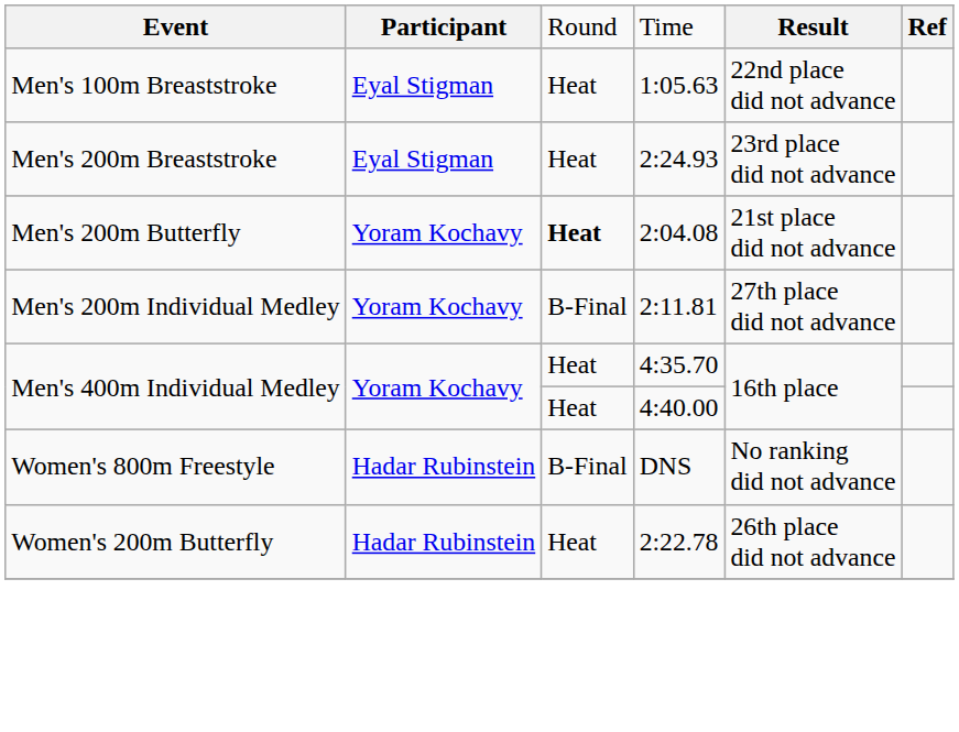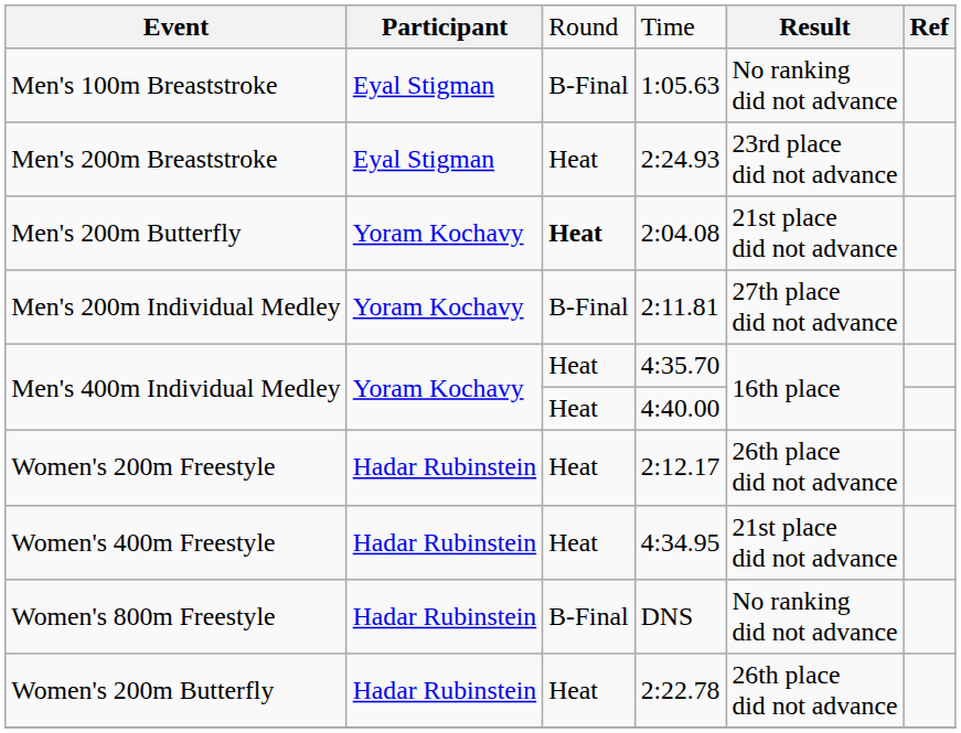 <table class="wikitable" style="font-size: 95%;">
 <tr>
 <th>Event</th>
 <th>Participant</th>
 <td>Round</td>
 <td>Time</td>
 <th>Result</th>
 <th>Ref</th>
 </tr>
 <tr>
 <td>Men's 100m Breaststroke</td>
 <td><a href='#'>Eyal Stigman</a></td>
-<td>Heat</td>
+<td>B-Final</td>
 <td>1:05.63</td>
-<td>22nd place<br>did not advance</td>
+<td>No ranking<br>did not advance</td>
 <td></td>
 </tr>
 <tr>
 <td>Men's 200m Breaststroke</td>
 <td><a href='#'>Eyal Stigman</a></td>
 <td>Heat</td>
 <td>2:24.93</td>
 <td>23rd place<br>did not advance</td>
 <td></td>
 </tr>
 <tr>
 <td>Men's 200m Butterfly</td>
 <td><a href='#'>Yoram Kochavy</a></td>
 <td><strong>Heat</strong></td>
 <td>2:04.08</td>
 <td>21st place<br>did not advance</td>
 <td></td>
 </tr>
 <tr>
 <td>Men's 200m Individual Medley</td>
 <td><a href='#'>Yoram Kochavy</a></td>
 <td>B-Final</td>
 <td>2:11.81</td>
 <td>27th place<br>did not advance</td>
 <td></td>
 </tr>
 <tr>
 <td rowspan="2">Men's 400m Individual Medley</td>
 <td rowspan="2"><a href='#'>Yoram Kochavy</a></td>
 <td>Heat</td>
 <td>4:35.70</td>
 <td rowspan="2">16th place</td>
 <td></td>
 </tr>
 <tr>
 <td>Heat</td>
 <td>4:40.00</td>
 <td></td>
 </tr>
 <tr>
+<td>Women's 200m Freestyle</td>
+<td><a href='#'>Hadar Rubinstein</a></td>
+<td>Heat</td>
+<td>2:12.17</td>
+<td>26th place<br>did not advance</td>
+<td></td>
+</tr>
+<tr>
+<td>Women's 400m Freestyle</td>
+<td><a href='#'>Hadar Rubinstein</a></td>
+<td>Heat</td>
+<td>4:34.95</td>
+<td>21st place<br>did not advance</td>
+<td></td>
+</tr>
+<tr>
 <td>Women's 800m Freestyle</td>
 <td><a href='#'>Hadar Rubinstein</a></td>
 <td>B-Final</td>
 <td>DNS</td>
 <td>No ranking<br>did not advance</td>
 <td></td>
 </tr>
 <tr>
 <td>Women's 200m Butterfly</td>
 <td><a href='#'>Hadar Rubinstein</a></td>
 <td>Heat</td>
 <td>2:22.78</td>
 <td>26th place<br>did not advance</td>
 <td></td>
 </tr>
 <tr>
 </tr>
 </table>
